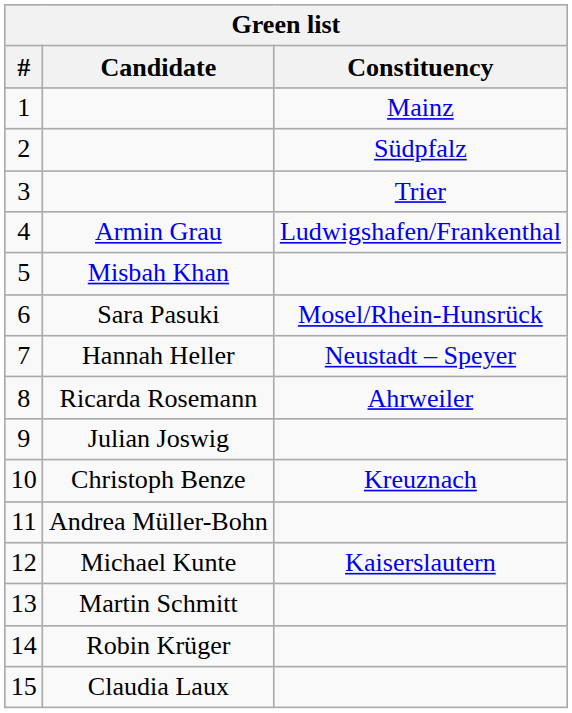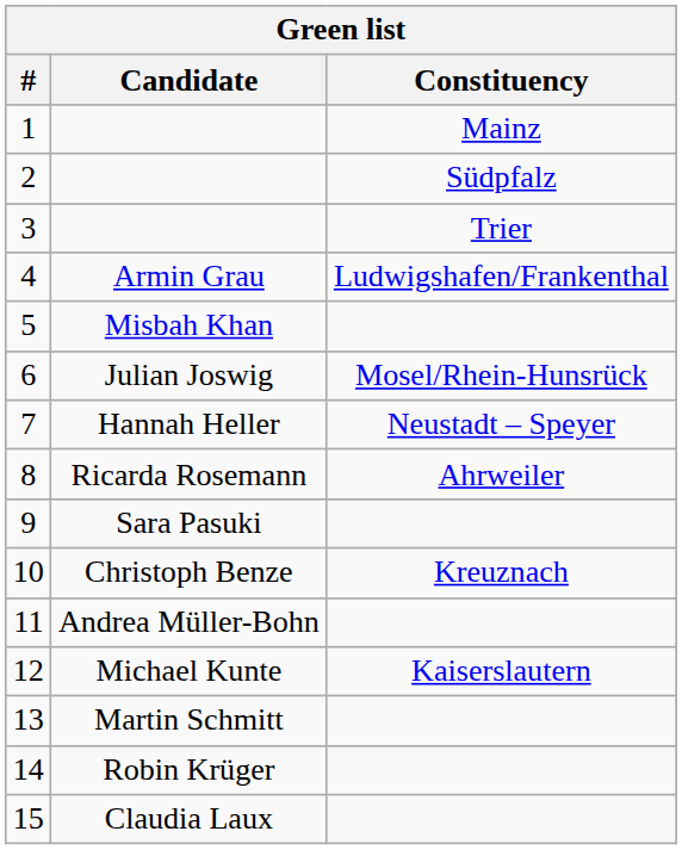 <table class="wikitable mw-collapsible mw-collapsed" style="text-align:center">
 <tr>
 <th colspan=3>Green list</th>
 </tr>
 <tr>
 <th>#</th>
 <th>Candidate</th>
 <th>Constituency</th>
 </tr>
 <tr>
 <td>1</td>
 <td></td>
 <td><a href='#'>Mainz</a></td>
 </tr>
 <tr>
 <td>2</td>
 <td></td>
 <td><a href='#'>Südpfalz</a></td>
 </tr>
 <tr>
 <td>3</td>
 <td></td>
 <td><a href='#'>Trier</a></td>
 </tr>
 <tr>
 <td>4</td>
 <td><a href='#'>Armin Grau</a></td>
 <td><a href='#'>Ludwigshafen/Frankenthal</a></td>
 </tr>
 <tr>
 <td>5</td>
 <td><a href='#'>Misbah Khan</a></td>
 <td></td>
 </tr>
 <tr>
 <td>6</td>
-<td>Sara Pasuki</td>
+<td>Julian Joswig</td>
 <td><a href='#'>Mosel/Rhein-Hunsrück</a></td>
 </tr>
 <tr>
 <td>7</td>
 <td>Hannah Heller</td>
 <td><a href='#'>Neustadt – Speyer</a></td>
 </tr>
 <tr>
 <td>8</td>
 <td>Ricarda Rosemann</td>
 <td><a href='#'>Ahrweiler</a></td>
 </tr>
 <tr>
 <td>9</td>
-<td>Julian Joswig</td>
+<td>Sara Pasuki</td>
 <td></td>
 </tr>
 <tr>
 <td>10</td>
 <td>Christoph Benze</td>
 <td><a href='#'>Kreuznach</a></td>
 </tr>
 <tr>
 <td>11</td>
 <td>Andrea Müller-Bohn</td>
 <td></td>
 </tr>
 <tr>
 <td>12</td>
 <td>Michael Kunte</td>
 <td><a href='#'>Kaiserslautern</a></td>
 </tr>
 <tr>
 <td>13</td>
 <td>Martin Schmitt</td>
 <td></td>
 </tr>
 <tr>
 <td>14</td>
 <td>Robin Krüger</td>
 <td></td>
 </tr>
 <tr>
 <td>15</td>
 <td>Claudia Laux</td>
 <td></td>
 </tr>
 </table>
